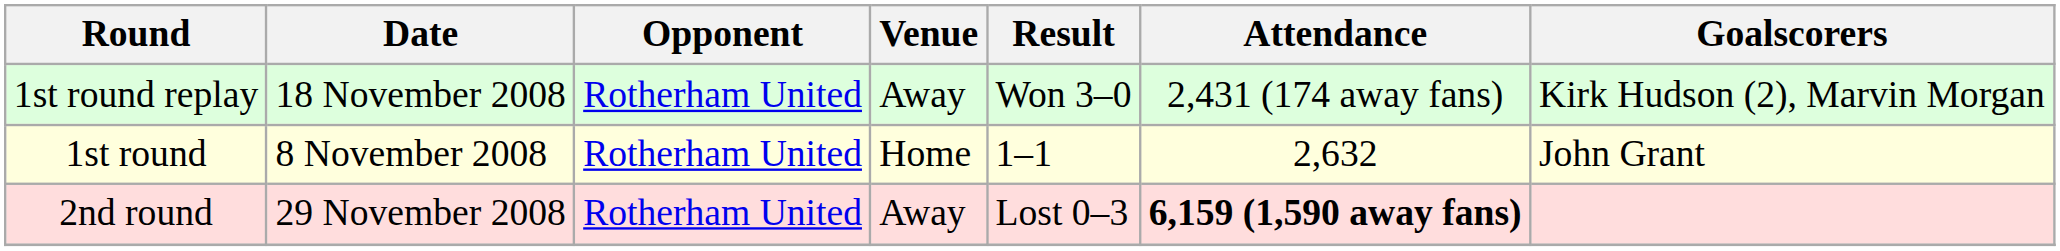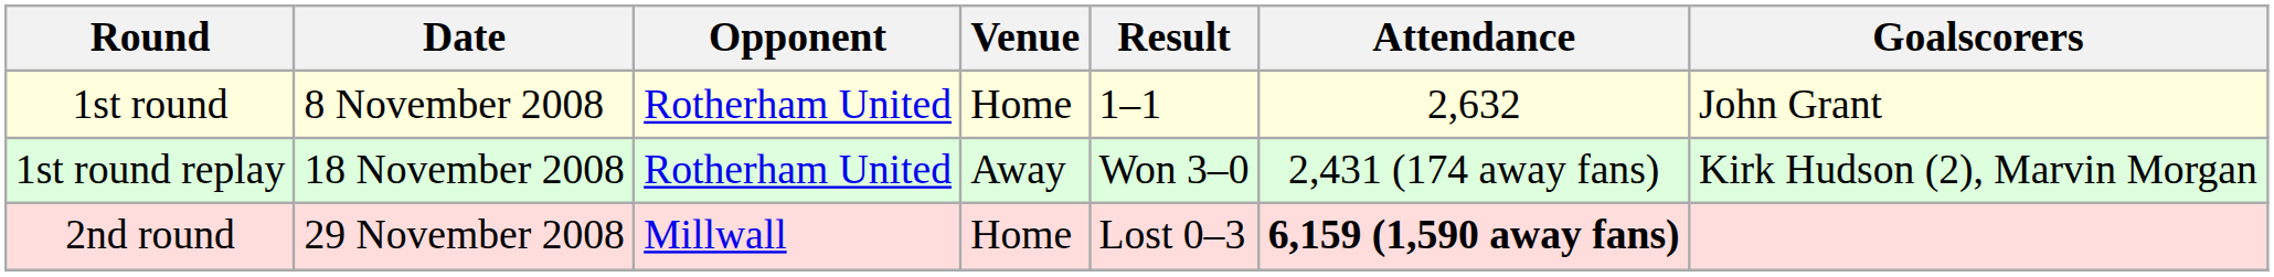 <table Class="wikitable">
 <tr>
 <th>Round</th>
 <th>Date</th>
 <th>Opponent</th>
 <th>Venue</th>
 <th>Result</th>
 <th>Attendance</th>
 <th>Goalscorers</th>
 </tr>
+<tr bgcolor="#ffffdd">
+<td align="center">1st round</td>
+<td>8 November 2008</td>
+<td><a href='#'>Rotherham United</a></td>
+<td>Home</td>
+<td>1–1</td>
+<td align="center">2,632</td>
+<td>John Grant</td>
+</tr>
 <tr style="background: #ddffdd;">
 <td align="center">1st round replay</td>
 <td>18 November 2008</td>
 <td><a href='#'>Rotherham United</a></td>
 <td>Away</td>
 <td>Won 3–0</td>
 <td align="center">2,431 (174 away fans)</td>
 <td>Kirk Hudson (2), Marvin Morgan</td>
 </tr>
-<tr bgcolor="#ffffdd">
-<td align="center">1st round</td>
-<td>8 November 2008</td>
-<td><a href='#'>Rotherham United</a></td>
-<td>Home</td>
-<td>1–1</td>
-<td align="center">2,632</td>
-<td>John Grant</td>
-</tr>
 <tr style="background: #ffdddd;">
 <td align="center">2nd round</td>
 <td>29 November 2008</td>
-<td><a href='#'>Rotherham United</a></td>
-<td>Away</td>
+<td><a href='#'>Millwall</a></td>
+<td>Home</td>
 <td>Lost 0–3</td>
 <td align="center"><strong>6,159 (1,590 away fans)</strong></td>
 <td></td>
 </tr>
 <tr>
 </tr>
 </table>
